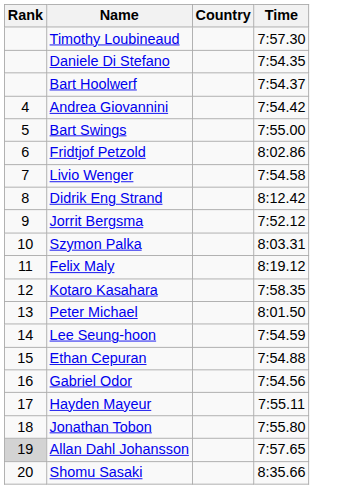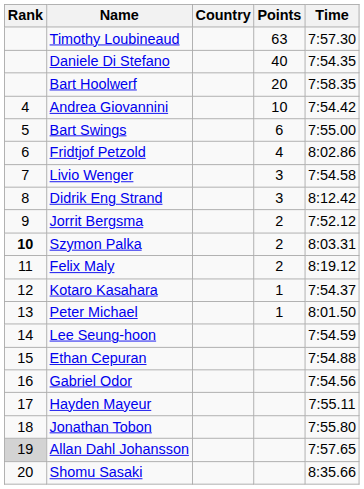 <table class="wikitable sortable" style="text-align:center">
 <tr>
 <th>Rank</th>
 <th>Name</th>
 <th>Country</th>
+<th>Points</th>
 <th>Time</th>
 </tr>
 <tr>
 <td></td>
 <td align=left><a href='#'>Timothy Loubineaud</a></td>
 <td align=left></td>
+<td>63</td>
 <td>7:57.30</td>
 </tr>
 <tr>
 <td></td>
 <td align=left><a href='#'>Daniele Di Stefano</a></td>
 <td align=left></td>
+<td>40</td>
 <td>7:54.35</td>
 </tr>
 <tr>
 <td></td>
 <td align=left><a href='#'>Bart Hoolwerf</a></td>
 <td align=left></td>
-<td>7:54.37</td>
+<td>20</td>
+<td>7:58.35</td>
 </tr>
 <tr>
 <td>4</td>
 <td align=left><a href='#'>Andrea Giovannini</a></td>
 <td align=left></td>
+<td>10</td>
 <td>7:54.42</td>
 </tr>
 <tr>
 <td>5</td>
 <td align=left><a href='#'>Bart Swings</a></td>
 <td align=left></td>
+<td>6</td>
 <td>7:55.00</td>
 </tr>
 <tr>
 <td>6</td>
 <td align=left><a href='#'>Fridtjof Petzold</a></td>
 <td align=left></td>
+<td>4</td>
 <td>8:02.86</td>
 </tr>
 <tr>
 <td>7</td>
 <td align=left><a href='#'>Livio Wenger</a></td>
 <td align=left></td>
+<td>3</td>
 <td>7:54.58</td>
 </tr>
 <tr>
 <td>8</td>
 <td align=left><a href='#'>Didrik Eng Strand</a></td>
 <td align=left></td>
+<td>3</td>
 <td>8:12.42</td>
 </tr>
 <tr>
 <td>9</td>
 <td align=left><a href='#'>Jorrit Bergsma</a></td>
 <td align=left></td>
+<td>2</td>
 <td>7:52.12</td>
 </tr>
 <tr>
-<td>10</td>
+<td><strong>10</strong></td>
 <td align=left><a href='#'>Szymon Palka</a></td>
 <td align=left></td>
+<td>2</td>
 <td>8:03.31</td>
 </tr>
 <tr>
 <td>11</td>
 <td align=left><a href='#'>Felix Maly</a></td>
 <td align=left></td>
+<td>2</td>
 <td>8:19.12</td>
 </tr>
 <tr>
 <td>12</td>
 <td align=left><a href='#'>Kotaro Kasahara</a></td>
 <td align=left></td>
-<td>7:58.35</td>
+<td>1</td>
+<td>7:54.37</td>
 </tr>
 <tr>
 <td>13</td>
 <td align=left><a href='#'>Peter Michael</a></td>
 <td align=left></td>
+<td>1</td>
 <td>8:01.50</td>
 </tr>
 <tr>
 <td>14</td>
 <td align=left><a href='#'>Lee Seung-hoon</a></td>
 <td align=left></td>
+<td></td>
 <td>7:54.59</td>
 </tr>
 <tr>
 <td>15</td>
 <td align=left><a href='#'>Ethan Cepuran</a></td>
 <td align=left></td>
+<td></td>
 <td>7:54.88</td>
 </tr>
 <tr>
 <td>16</td>
 <td align=left><a href='#'>Gabriel Odor</a></td>
 <td align=left></td>
+<td></td>
 <td>7:54.56</td>
 </tr>
 <tr>
 <td>17</td>
 <td align=left><a href='#'>Hayden Mayeur</a></td>
 <td align=left></td>
+<td></td>
 <td>7:55.11</td>
 </tr>
 <tr>
 <td>18</td>
 <td align=left><a href='#'>Jonathan Tobon</a></td>
 <td align=left></td>
+<td></td>
 <td>7:55.80</td>
 </tr>
 <tr>
 <td style="background: lightgrey;">19</td>
 <td align=left><a href='#'>Allan Dahl Johansson</a></td>
 <td align=left></td>
+<td></td>
 <td>7:57.65</td>
 </tr>
 <tr>
 <td>20</td>
 <td align=left><a href='#'>Shomu Sasaki</a></td>
 <td align=left></td>
+<td></td>
 <td>8:35.66</td>
 </tr>
 </table>
